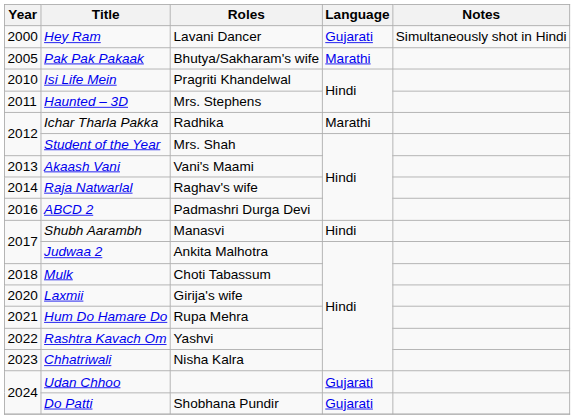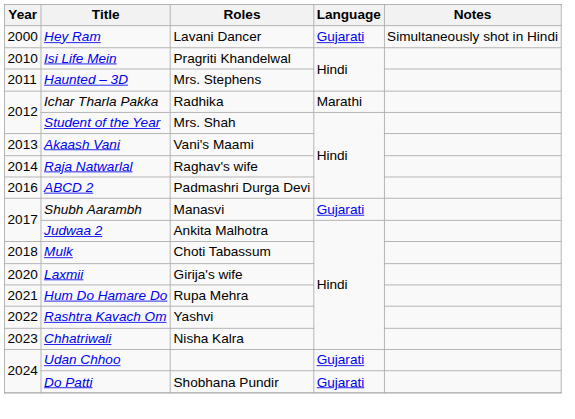 <table class="wikitable sortable">
 <tr>
 <th>Year</th>
 <th>Title</th>
 <th>Roles</th>
 <th>Language</th>
 <th class="unsortable">Notes</th>
 </tr>
 <tr>
 <td>2000</td>
 <td><em><a href='#'>Hey Ram</a></em></td>
 <td>Lavani Dancer</td>
 <td><a href='#'>Gujarati</a></td>
 <td>Simultaneously shot in Hindi</td>
-</tr>
-<tr>
-<td>2005</td>
-<td><em><a href='#'>Pak Pak Pakaak</a></em></td>
-<td>Bhutya/Sakharam's wife</td>
-<td><a href='#'>Marathi</a></td>
-<td></td>
 </tr>
 <tr>
 <td>2010</td>
 <td><em><a href='#'>Isi Life Mein</a></em></td>
 <td>Pragriti Khandelwal</td>
 <td rowspan=2>Hindi</td>
 <td></td>
 </tr>
 <tr>
 <td>2011</td>
 <td><em><a href='#'>Haunted – 3D</a></em></td>
 <td>Mrs. Stephens</td>
 <td></td>
 </tr>
 <tr>
 <td rowspan=2>2012</td>
 <td><em>Ichar Tharla Pakka</em></td>
 <td>Radhika</td>
 <td>Marathi</td>
 <td></td>
 </tr>
 <tr>
 <td><em><a href='#'>Student of the Year</a></em></td>
 <td>Mrs. Shah</td>
 <td rowspan=4>Hindi</td>
 <td></td>
 </tr>
 <tr>
 <td>2013</td>
 <td><em><a href='#'>Akaash Vani</a></em></td>
 <td>Vani's Maami</td>
 <td></td>
 </tr>
 <tr>
 <td>2014</td>
 <td><em><a href='#'>Raja Natwarlal</a></em></td>
 <td>Raghav's wife</td>
 <td></td>
 </tr>
 <tr>
 <td>2016</td>
 <td><em><a href='#'>ABCD 2</a></em></td>
 <td>Padmashri Durga Devi</td>
 <td></td>
 </tr>
 <tr>
 <td rowspan=2>2017</td>
 <td><em>Shubh Aarambh</em></td>
 <td>Manasvi</td>
-<td>Hindi</td>
+<td><a href='#'>Gujarati</a></td>
 <td></td>
 </tr>
 <tr>
 <td><em><a href='#'>Judwaa 2</a></em></td>
 <td>Ankita Malhotra</td>
 <td rowspan=6>Hindi</td>
 <td></td>
 </tr>
 <tr>
 <td>2018</td>
 <td><em><a href='#'>Mulk</a></em></td>
 <td>Choti Tabassum</td>
 <td></td>
 </tr>
 <tr>
 <td>2020</td>
 <td><em><a href='#'>Laxmii</a></em></td>
 <td>Girija's wife</td>
 <td></td>
 </tr>
 <tr>
 <td>2021</td>
 <td><em><a href='#'>Hum Do Hamare Do</a></em></td>
 <td>Rupa Mehra</td>
 <td></td>
 </tr>
 <tr>
 <td>2022</td>
 <td><em><a href='#'>Rashtra Kavach Om</a></em></td>
 <td>Yashvi</td>
 <td></td>
 </tr>
 <tr>
 <td>2023</td>
 <td><em><a href='#'>Chhatriwali</a></em></td>
 <td>Nisha Kalra</td>
 <td></td>
 </tr>
 <tr>
 <td rowspan=2>2024</td>
 <td><em><a href='#'>Udan Chhoo</a></em></td>
 <td></td>
 <td><a href='#'>Gujarati</a></td>
 <td></td>
 </tr>
 <tr>
 <td><em><a href='#'>Do Patti</a></em></td>
 <td>Shobhana Pundir</td>
 <td><a href='#'>Gujarati</a></td>
 <td></td>
 </tr>
 <tr>
 </tr>
 </table>
